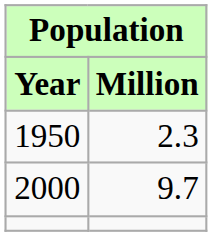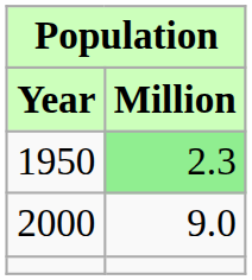 <table class="wikitable" style="float: right; margin-left: 10px">
 <tr>
 <th colspan="4"  style="text-align:center; background:#cfb;">Population</th>
 </tr>
 <tr>
 <th style="background:#cfb;">Year</th>
 <th style="background:#cfb;">Million</th>
 </tr>
 <tr>
 <td style="text-align:left;">1950</td>
-<td style="text-align:right;">2.3</td>
+<td style="background: lightgreen; text-align:right;">2.3</td>
 </tr>
 <tr>
 <td style="text-align:left;">2000</td>
-<td style="text-align:right;">9.7</td>
+<td style="text-align:right;">9.0</td>
 </tr>
 <tr>
 <td style="text-align:left;"></td>
 <td style="text-align:right;"></td>
 </tr>
 </table>
